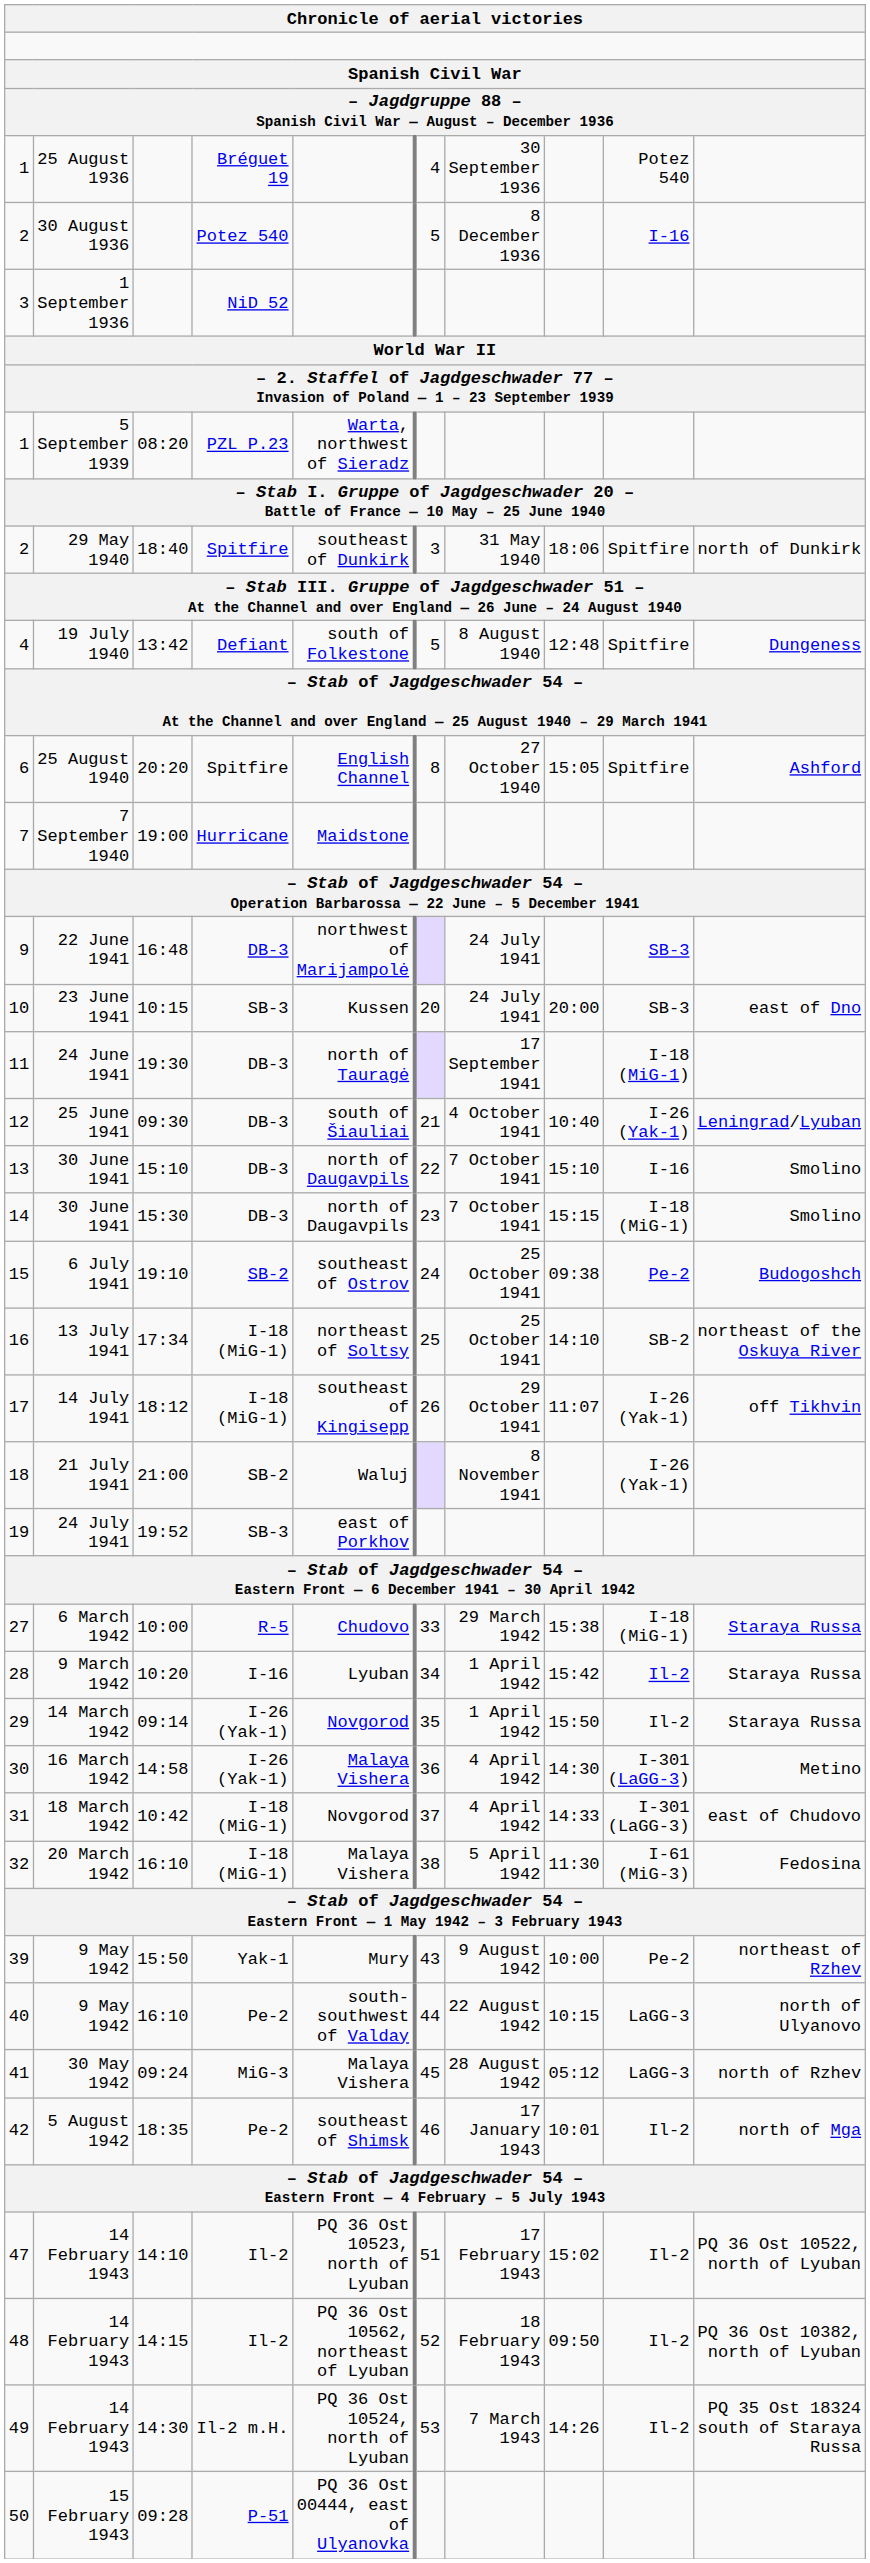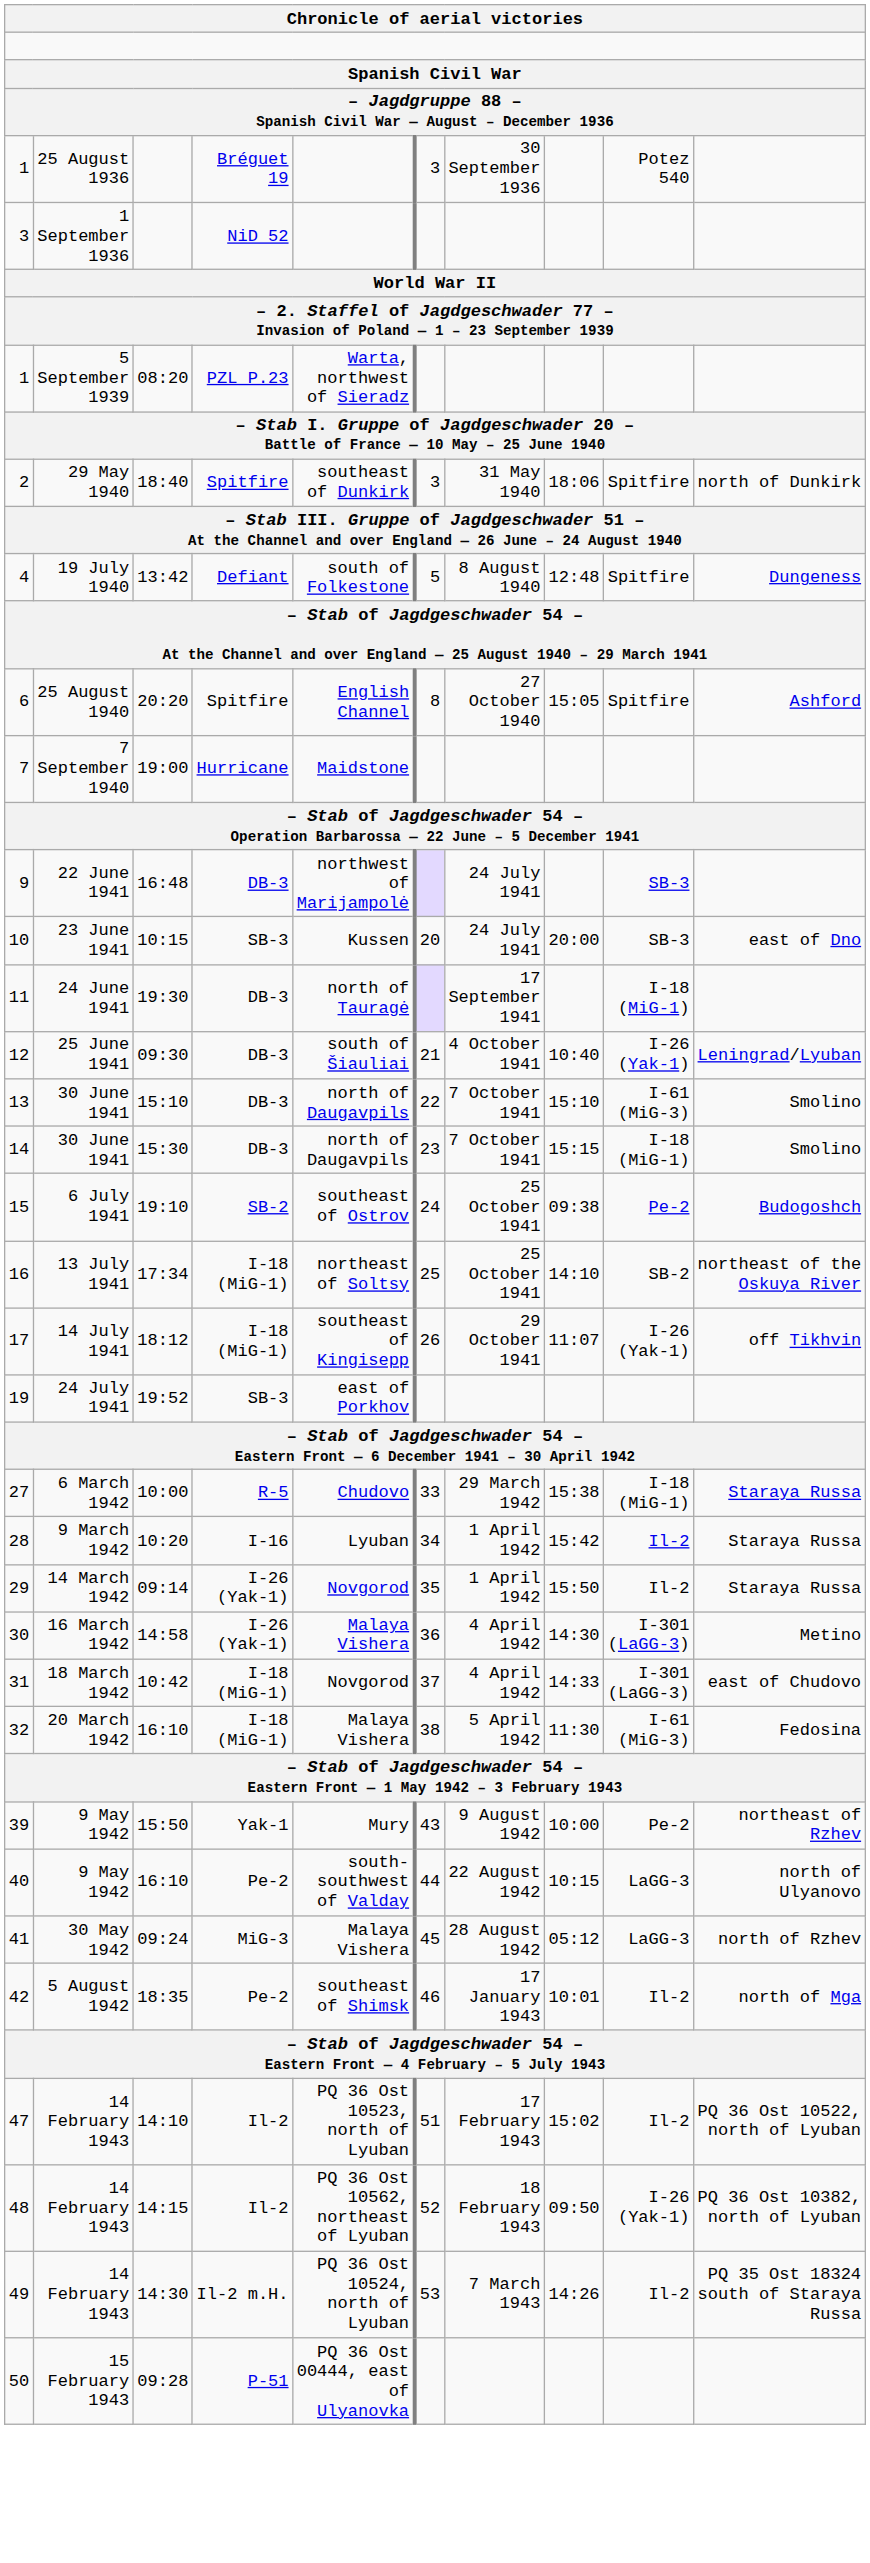 <table class="wikitable plainrowheaders collapsible" style="margin-left: auto; margin-right: auto; border: none; text-align:right; width: 100%;">
 <tr>
 <th colspan="10">Chronicle of aerial victories</th>
 </tr>
 <tr>
 <td colspan="10" style="text-align: left;"><br></td>
 </tr>
 <tr>
 <th colspan="10">Spanish Civil War</th>
 </tr>
 <tr>
 <th colspan="10">– <em>Jagdgruppe</em> 88 –<br><small>Spanish Civil War — August – December 1936</small></th>
 </tr>
 <tr>
 <td>1</td>
 <td>25 August 1936</td>
 <td></td>
 <td><a href='#'>Bréguet 19</a></td>
 <td></td>
-<td style="border-left: 3px solid grey;">4</td>
+<td style="border-left: 3px solid grey;">3</td>
 <td>30 September 1936</td>
 <td></td>
 <td>Potez 540</td>
-<td></td>
-</tr>
-<tr>
-<td>2</td>
-<td>30 August 1936</td>
-<td></td>
-<td><a href='#'>Potez 540</a></td>
-<td></td>
-<td style="border-left: 3px solid grey;">5</td>
-<td>8 December 1936</td>
-<td></td>
-<td><a href='#'>I-16</a></td>
 <td></td>
 </tr>
 <tr>
 <td>3</td>
 <td>1 September 1936</td>
 <td></td>
 <td><a href='#'>NiD 52</a></td>
 <td></td>
 <td style="border-left: 3px solid grey;"></td>
 <td></td>
 <td></td>
 <td></td>
 <td></td>
 </tr>
 <tr>
 <th colspan="10">World War II</th>
 </tr>
 <tr>
 <th colspan="10">– 2. <em>Staffel</em> of <em>Jagdgeschwader</em> 77 –<br><small>Invasion of Poland — 1 – 23 September 1939</small></th>
 </tr>
 <tr>
 <td>1</td>
 <td>5 September 1939</td>
 <td>08:20</td>
 <td><a href='#'>PZL P.23</a></td>
 <td><a href='#'>Warta</a>,  northwest of <a href='#'>Sieradz</a></td>
 <td style="border-left: 3px solid grey;"></td>
 <td></td>
 <td></td>
 <td></td>
 <td></td>
 </tr>
 <tr>
 <th colspan="10">– <em>Stab</em> I. <em>Gruppe</em> of <em>Jagdgeschwader</em> 20 –<br><small>Battle of France — 10 May – 25 June 1940</small></th>
 </tr>
 <tr>
 <td>2</td>
 <td>29 May 1940</td>
 <td>18:40</td>
 <td><a href='#'>Spitfire</a></td>
 <td>southeast of <a href='#'>Dunkirk</a></td>
 <td style="border-left: 3px solid grey;">3</td>
 <td>31 May 1940</td>
 <td>18:06</td>
 <td>Spitfire</td>
 <td>north of Dunkirk</td>
 </tr>
 <tr>
 <th colspan="10">– <em>Stab</em> III. <em>Gruppe</em> of <em>Jagdgeschwader</em> 51 –<br><small>At the Channel and over England — 26 June – 24 August 1940</small></th>
 </tr>
 <tr>
 <td>4</td>
 <td>19 July 1940</td>
 <td>13:42</td>
 <td><a href='#'>Defiant</a></td>
 <td>south of <a href='#'>Folkestone</a></td>
 <td style="border-left: 3px solid grey;">5</td>
 <td>8 August 1940</td>
 <td>12:48</td>
 <td>Spitfire</td>
 <td><a href='#'>Dungeness</a></td>
 </tr>
 <tr>
 <th colspan="10">– <em>Stab</em> of <em>Jagdgeschwader</em> 54 –<br><br><small>At the Channel and over England — 25 August 1940 – 29 March 1941</small></th>
 </tr>
 <tr>
 <td>6</td>
 <td>25 August 1940</td>
 <td>20:20</td>
 <td>Spitfire</td>
 <td><a href='#'>English Channel</a></td>
 <td style="border-left: 3px solid grey;">8</td>
 <td>27 October 1940</td>
 <td>15:05</td>
 <td>Spitfire</td>
 <td><a href='#'>Ashford</a></td>
 </tr>
 <tr>
 <td>7</td>
 <td>7 September 1940</td>
 <td>19:00</td>
 <td><a href='#'>Hurricane</a></td>
 <td><a href='#'>Maidstone</a></td>
 <td style="border-left: 3px solid grey;"></td>
 <td></td>
 <td></td>
 <td></td>
 <td></td>
 </tr>
 <tr>
 <th colspan="10">– <em>Stab</em> of <em>Jagdgeschwader</em> 54 –<br><small>Operation Barbarossa — 22 June – 5 December 1941</small></th>
 </tr>
 <tr>
 <td>9</td>
 <td>22 June 1941</td>
 <td>16:48</td>
 <td><a href='#'>DB-3</a></td>
 <td>northwest of <a href='#'>Marijampolė</a></td>
 <td style="border-left: 3px solid grey; background:#e3d9ff;"></td>
 <td>24 July 1941</td>
 <td></td>
 <td><a href='#'>SB-3</a></td>
 <td></td>
 </tr>
 <tr>
 <td>10</td>
 <td>23 June 1941</td>
 <td>10:15</td>
 <td>SB-3</td>
 <td>Kussen</td>
 <td style="border-left: 3px solid grey;">20</td>
 <td>24 July 1941</td>
 <td>20:00</td>
 <td>SB-3</td>
 <td>east of <a href='#'>Dno</a></td>
 </tr>
 <tr>
 <td>11</td>
 <td>24 June 1941</td>
 <td>19:30</td>
 <td>DB-3</td>
 <td>north of <a href='#'>Tauragė</a></td>
 <td style="border-left: 3px solid grey; background:#e3d9ff;"></td>
 <td>17 September 1941</td>
 <td></td>
 <td>I-18 (<a href='#'>MiG-1</a>)</td>
 <td></td>
 </tr>
 <tr>
 <td>12</td>
 <td>25 June 1941</td>
 <td>09:30</td>
 <td>DB-3</td>
 <td>south of <a href='#'>Šiauliai</a></td>
 <td style="border-left: 3px solid grey;">21</td>
 <td>4 October 1941</td>
 <td>10:40</td>
 <td>I-26 (<a href='#'>Yak-1</a>)</td>
 <td><a href='#'>Leningrad</a>/<a href='#'>Lyuban</a></td>
 </tr>
 <tr>
 <td>13</td>
 <td>30 June 1941</td>
 <td>15:10</td>
 <td>DB-3</td>
 <td>north of <a href='#'>Daugavpils</a></td>
 <td style="border-left: 3px solid grey;">22</td>
 <td>7 October 1941</td>
 <td>15:10</td>
-<td>I-16</td>
+<td>I-61 (MiG-3)</td>
 <td>Smolino</td>
 </tr>
 <tr>
 <td>14</td>
 <td>30 June 1941</td>
 <td>15:30</td>
 <td>DB-3</td>
 <td>north of Daugavpils</td>
 <td style="border-left: 3px solid grey;">23</td>
 <td>7 October 1941</td>
 <td>15:15</td>
 <td>I-18 (MiG-1)</td>
 <td>Smolino</td>
 </tr>
 <tr>
 <td>15</td>
 <td>6 July 1941</td>
 <td>19:10</td>
 <td><a href='#'>SB-2</a></td>
 <td>southeast of <a href='#'>Ostrov</a></td>
 <td style="border-left: 3px solid grey;">24</td>
 <td>25 October 1941</td>
 <td>09:38</td>
 <td><a href='#'>Pe-2</a></td>
 <td><a href='#'>Budogoshch</a></td>
 </tr>
 <tr>
 <td>16</td>
 <td>13 July 1941</td>
 <td>17:34</td>
 <td>I-18 (MiG-1)</td>
 <td>northeast of <a href='#'>Soltsy</a></td>
 <td style="border-left: 3px solid grey;">25</td>
 <td>25 October 1941</td>
 <td>14:10</td>
 <td>SB-2</td>
 <td>northeast of the <a href='#'>Oskuya River</a></td>
 </tr>
 <tr>
 <td>17</td>
 <td>14 July 1941</td>
 <td>18:12</td>
 <td>I-18 (MiG-1)</td>
 <td>southeast of <a href='#'>Kingisepp</a></td>
 <td style="border-left: 3px solid grey;">26</td>
 <td>29 October 1941</td>
 <td>11:07</td>
 <td>I-26 (Yak-1)</td>
 <td>off <a href='#'>Tikhvin</a></td>
-</tr>
-<tr>
-<td>18</td>
-<td>21 July 1941</td>
-<td>21:00</td>
-<td>SB-2</td>
-<td>Waluj</td>
-<td style="border-left: 3px solid grey; background:#e3d9ff;"></td>
-<td>8 November 1941</td>
-<td></td>
-<td>I-26 (Yak-1)</td>
-<td></td>
 </tr>
 <tr>
 <td>19</td>
 <td>24 July 1941</td>
 <td>19:52</td>
 <td>SB-3</td>
 <td>east of <a href='#'>Porkhov</a></td>
 <td style="border-left: 3px solid grey;"></td>
 <td></td>
 <td></td>
 <td></td>
 <td></td>
 </tr>
 <tr>
 <th colspan="10">– <em>Stab</em> of <em>Jagdgeschwader</em> 54 –<br><small>Eastern Front — 6 December 1941 – 30 April 1942</small></th>
 </tr>
 <tr>
 <td>27</td>
 <td>6 March 1942</td>
 <td>10:00</td>
 <td><a href='#'>R-5</a></td>
 <td><a href='#'>Chudovo</a></td>
 <td style="border-left: 3px solid grey;">33</td>
 <td>29 March 1942</td>
 <td>15:38</td>
 <td>I-18 (MiG-1)</td>
 <td><a href='#'>Staraya Russa</a></td>
 </tr>
 <tr>
 <td>28</td>
 <td>9 March 1942</td>
 <td>10:20</td>
 <td>I-16</td>
 <td>Lyuban</td>
 <td style="border-left: 3px solid grey;">34</td>
 <td>1 April 1942</td>
 <td>15:42</td>
 <td><a href='#'>Il-2</a></td>
 <td>Staraya Russa</td>
 </tr>
 <tr>
 <td>29</td>
 <td>14 March 1942</td>
 <td>09:14</td>
 <td>I-26 (Yak-1)</td>
 <td><a href='#'>Novgorod</a></td>
 <td style="border-left: 3px solid grey;">35</td>
 <td>1 April 1942</td>
 <td>15:50</td>
 <td>Il-2</td>
 <td>Staraya Russa</td>
 </tr>
 <tr>
 <td>30</td>
 <td>16 March 1942</td>
 <td>14:58</td>
 <td>I-26 (Yak-1)</td>
 <td><a href='#'>Malaya Vishera</a></td>
 <td style="border-left: 3px solid grey;">36</td>
 <td>4 April 1942</td>
 <td>14:30</td>
 <td>I-301 (<a href='#'>LaGG-3</a>)</td>
 <td>Metino</td>
 </tr>
 <tr>
 <td>31</td>
 <td>18 March 1942</td>
 <td>10:42</td>
 <td>I-18 (MiG-1)</td>
 <td>Novgorod</td>
 <td style="border-left: 3px solid grey;">37</td>
 <td>4 April 1942</td>
 <td>14:33</td>
 <td>I-301 (LaGG-3)</td>
 <td>east of Chudovo</td>
 </tr>
 <tr>
 <td>32</td>
 <td>20 March 1942</td>
 <td>16:10</td>
 <td>I-18 (MiG-1)</td>
 <td>Malaya Vishera</td>
 <td style="border-left: 3px solid grey;">38</td>
 <td>5 April 1942</td>
 <td>11:30</td>
 <td>I-61 (MiG-3)</td>
 <td>Fedosina</td>
 </tr>
 <tr>
 <th colspan="10">– <em>Stab</em> of <em>Jagdgeschwader</em> 54 –<br><small>Eastern Front — 1 May 1942 – 3 February 1943</small></th>
 </tr>
 <tr>
 <td>39</td>
 <td>9 May 1942</td>
 <td>15:50</td>
 <td>Yak-1</td>
 <td>Mury</td>
 <td style="border-left: 3px solid grey;">43</td>
 <td>9 August 1942</td>
 <td>10:00</td>
 <td>Pe-2</td>
 <td> northeast of <a href='#'>Rzhev</a></td>
 </tr>
 <tr>
 <td>40</td>
 <td>9 May 1942</td>
 <td>16:10</td>
 <td>Pe-2</td>
 <td> south-southwest of <a href='#'>Valday</a></td>
 <td style="border-left: 3px solid grey;">44</td>
 <td>22 August 1942</td>
 <td>10:15</td>
 <td>LaGG-3</td>
 <td> north of Ulyanovo</td>
 </tr>
 <tr>
 <td>41</td>
 <td>30 May 1942</td>
 <td>09:24</td>
 <td>MiG-3</td>
 <td>Malaya Vishera</td>
 <td style="border-left: 3px solid grey;">45</td>
 <td>28 August 1942</td>
 <td>05:12</td>
 <td>LaGG-3</td>
 <td>north of Rzhev</td>
 </tr>
 <tr>
 <td>42</td>
 <td>5 August 1942</td>
 <td>18:35</td>
 <td>Pe-2</td>
 <td> southeast of <a href='#'>Shimsk</a></td>
 <td style="border-left: 3px solid grey;">46</td>
 <td>17 January 1943</td>
 <td>10:01</td>
 <td>Il-2</td>
 <td> north of <a href='#'>Mga</a></td>
 </tr>
 <tr>
 <th colspan="10">– <em>Stab</em> of <em>Jagdgeschwader</em> 54 –<br><small>Eastern Front — 4 February – 5 July 1943</small></th>
 </tr>
 <tr>
 <td>47</td>
 <td>14 February 1943</td>
 <td>14:10</td>
 <td>Il-2</td>
 <td>PQ 36 Ost 10523,  north of Lyuban</td>
 <td style="border-left: 3px solid grey;">51</td>
 <td>17 February 1943</td>
 <td>15:02</td>
 <td>Il-2</td>
 <td>PQ 36 Ost 10522,  north of Lyuban</td>
 </tr>
 <tr>
 <td>48</td>
 <td>14 February 1943</td>
 <td>14:15</td>
 <td>Il-2</td>
 <td>PQ 36 Ost 10562,  northeast of Lyuban</td>
 <td style="border-left: 3px solid grey;">52</td>
 <td>18 February 1943</td>
 <td>09:50</td>
-<td>Il-2</td>
+<td>I-26 (Yak-1)</td>
 <td>PQ 36 Ost 10382,  north of Lyuban</td>
 </tr>
 <tr>
 <td>49</td>
 <td>14 February 1943</td>
 <td>14:30</td>
 <td>Il-2 m.H.</td>
 <td>PQ 36 Ost 10524,  north of Lyuban</td>
 <td style="border-left: 3px solid grey;">53</td>
 <td>7 March 1943</td>
 <td>14:26</td>
 <td>Il-2</td>
 <td>PQ 35 Ost 18324<br> south of Staraya Russa</td>
 </tr>
 <tr>
 <td>50</td>
 <td>15 February 1943</td>
 <td>09:28</td>
 <td><a href='#'>P-51</a></td>
 <td>PQ 36 Ost 00444,  east of <a href='#'>Ulyanovka</a></td>
 <td style="border-left: 3px solid grey;"></td>
 <td></td>
 <td></td>
 <td></td>
 <td></td>
 </tr>
 </table>
